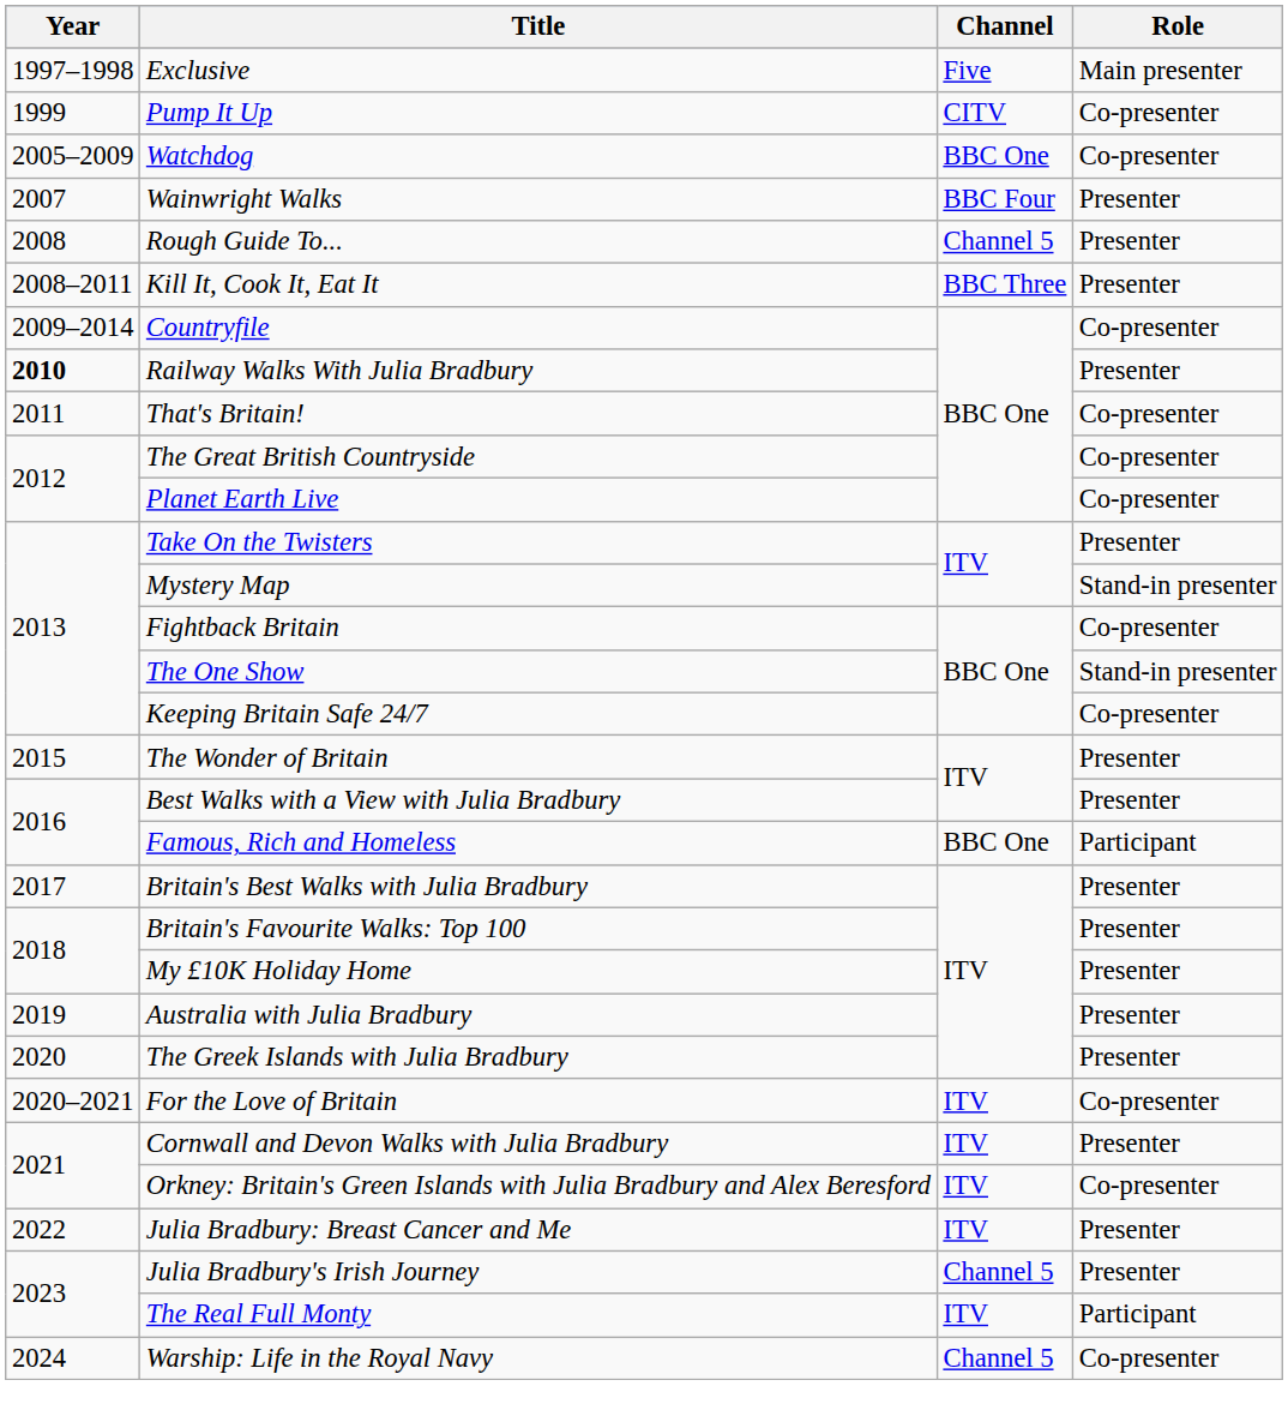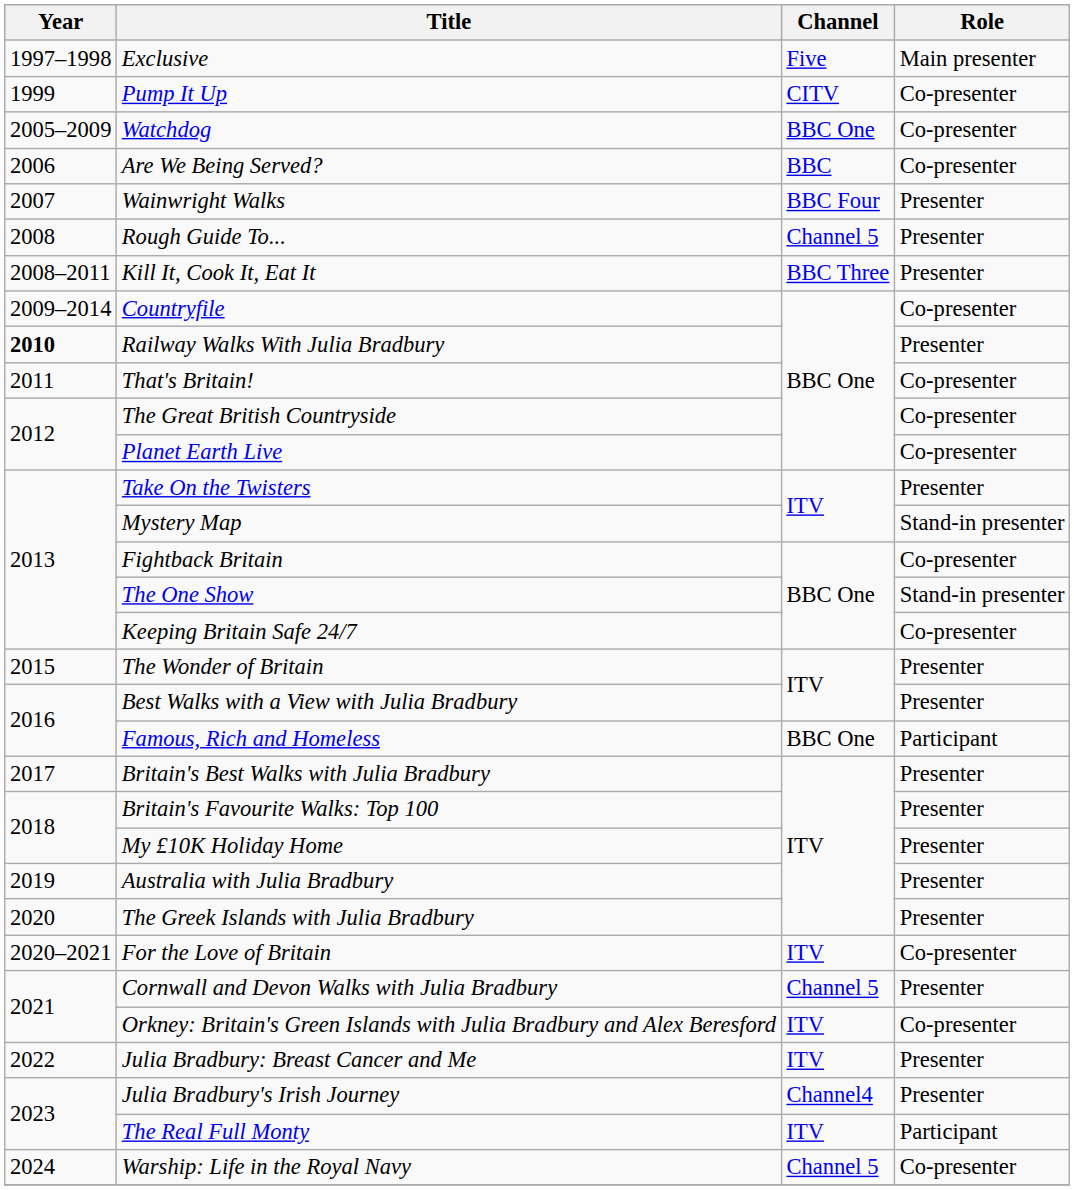 <table class="wikitable">
 <tr style="background:#b0c4de; text-align:center;">
 <th>Year</th>
 <th>Title</th>
 <th>Channel</th>
 <th>Role</th>
 </tr>
 <tr>
 <td>1997–1998</td>
 <td><em>Exclusive</em></td>
 <td><a href='#'>Five</a></td>
 <td>Main presenter</td>
 </tr>
 <tr>
 <td>1999</td>
 <td><em><a href='#'>Pump It Up</a></em></td>
 <td><a href='#'>CITV</a></td>
 <td>Co-presenter</td>
 </tr>
 <tr>
 <td>2005–2009</td>
 <td><em><a href='#'>Watchdog</a></em></td>
 <td><a href='#'>BBC One</a></td>
+<td>Co-presenter</td>
+</tr>
+<tr>
+<td>2006</td>
+<td><em>Are We Being Served?</em></td>
+<td><a href='#'>BBC</a></td>
 <td>Co-presenter</td>
 </tr>
 <tr>
 <td>2007</td>
 <td><em>Wainwright Walks</em></td>
 <td><a href='#'>BBC Four</a></td>
 <td>Presenter</td>
 </tr>
 <tr>
 <td>2008</td>
 <td><em>Rough Guide To...</em></td>
 <td><a href='#'>Channel 5</a></td>
 <td>Presenter</td>
 </tr>
 <tr>
 <td>2008–2011</td>
 <td><em>Kill It, Cook It, Eat It</em></td>
 <td><a href='#'>BBC Three</a></td>
 <td>Presenter</td>
 </tr>
 <tr>
 <td>2009–2014</td>
 <td><em><a href='#'>Countryfile</a></em></td>
 <td rowspan=5>BBC One</td>
 <td>Co-presenter</td>
 </tr>
 <tr>
 <td><strong>2010</strong></td>
 <td><em>Railway Walks With Julia Bradbury</em></td>
 <td>Presenter</td>
 </tr>
 <tr>
 <td>2011</td>
 <td><em>That's Britain!</em></td>
 <td>Co-presenter</td>
 </tr>
 <tr>
 <td rowspan=2>2012</td>
 <td><em>The Great British Countryside</em></td>
 <td>Co-presenter</td>
 </tr>
 <tr>
 <td><em><a href='#'>Planet Earth Live</a></em></td>
 <td>Co-presenter</td>
 </tr>
 <tr>
 <td rowspan=5>2013</td>
 <td><em><a href='#'>Take On the Twisters</a></em></td>
 <td rowspan=2><a href='#'>ITV</a></td>
 <td>Presenter</td>
 </tr>
 <tr>
 <td><em>Mystery Map</em></td>
 <td>Stand-in presenter</td>
 </tr>
 <tr>
 <td><em>Fightback Britain</em></td>
 <td rowspan=3>BBC One</td>
 <td>Co-presenter</td>
 </tr>
 <tr>
 <td><em><a href='#'>The One Show</a></em></td>
 <td>Stand-in presenter</td>
 </tr>
 <tr>
 <td><em>Keeping Britain Safe 24/7</em></td>
 <td>Co-presenter</td>
 </tr>
 <tr>
 <td>2015</td>
 <td><em>The Wonder of Britain</em></td>
 <td rowspan=2>ITV</td>
 <td>Presenter</td>
 </tr>
 <tr>
 <td rowspan=2>2016</td>
 <td><em>Best Walks with a View with Julia Bradbury</em></td>
 <td>Presenter</td>
 </tr>
 <tr>
 <td><em><a href='#'>Famous, Rich and Homeless</a></em></td>
 <td>BBC One</td>
 <td>Participant</td>
 </tr>
 <tr>
 <td>2017</td>
 <td><em>Britain's Best Walks with Julia Bradbury</em></td>
 <td rowspan=5>ITV</td>
 <td>Presenter</td>
 </tr>
 <tr>
 <td rowspan=2>2018</td>
 <td><em>Britain's Favourite Walks: Top 100</em></td>
 <td>Presenter</td>
 </tr>
 <tr>
 <td><em>My £10K Holiday Home</em></td>
 <td>Presenter</td>
 </tr>
 <tr>
 <td>2019</td>
 <td><em>Australia with Julia Bradbury</em></td>
 <td>Presenter</td>
 </tr>
 <tr>
 <td>2020</td>
 <td><em>The Greek Islands with Julia Bradbury</em></td>
 <td>Presenter</td>
 </tr>
 <tr>
 <td>2020–2021</td>
 <td><em>For the Love of Britain</em></td>
 <td><a href='#'>ITV</a></td>
 <td>Co-presenter</td>
 </tr>
 <tr>
 <td rowspan=2>2021</td>
 <td><em>Cornwall and Devon Walks with Julia Bradbury</em></td>
-<td><a href='#'>ITV</a></td>
+<td><a href='#'>Channel 5</a></td>
 <td>Presenter</td>
 </tr>
 <tr>
 <td><em>Orkney: Britain's Green Islands with Julia Bradbury and Alex Beresford</em></td>
 <td><a href='#'>ITV</a></td>
 <td>Co-presenter</td>
 </tr>
 <tr>
 <td>2022</td>
 <td><em>Julia Bradbury: Breast Cancer and Me</em></td>
 <td><a href='#'>ITV</a></td>
 <td>Presenter</td>
 </tr>
 <tr>
 <td rowspan=2>2023</td>
 <td><em>Julia Bradbury's Irish Journey</em></td>
-<td><a href='#'>Channel 5</a></td>
+<td><a href='#'>Channel4</a></td>
 <td>Presenter</td>
 </tr>
 <tr>
 <td><em><a href='#'>The Real Full Monty</a></em></td>
 <td><a href='#'>ITV</a></td>
 <td>Participant</td>
 </tr>
 <tr>
 <td>2024</td>
 <td><em>Warship: Life in the Royal Navy</em></td>
 <td><a href='#'>Channel 5</a></td>
 <td>Co-presenter</td>
 </tr>
 <tr>
 </tr>
 </table>
